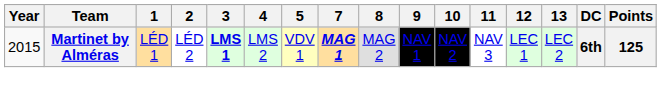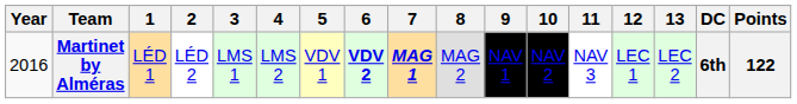 <table class="wikitable" style="text-align:center; font-size:85%">
 <tr>
 <th>Year</th>
 <th>Team</th>
 <th>1</th>
 <th>2</th>
 <th>3</th>
 <th>4</th>
 <th>5</th>
+<th>6</th>
 <th>7</th>
 <th>8</th>
 <th>9</th>
 <th>10</th>
 <th>11</th>
 <th>12</th>
 <th>13</th>
 <th>DC</th>
 <th>Points</th>
 </tr>
 <tr>
-<td>2015</td>
+<td>2016</td>
 <th><a href='#'>Martinet by Alméras</a></th>
 <td style="background:#FFDF9F;"><a href='#'>LÉD<br>1</a><br></td>
 <td style="background:#FFFFFF;"><a href='#'>LÉD<br>2</a><br></td>
-<td style="background:#DFFFDF;"><strong><a href='#'>LMS<br>1</a><br></strong></td>
+<td style="background:#DFFFDF;"><a href='#'>LMS<br>1</a><br></td>
 <td style="background:#DFFFDF;"><a href='#'>LMS<br>2</a><br></td>
 <td style="background:#FFFFBF;"><a href='#'>VDV<br>1</a><br></td>
+<td style="background:#DFFFDF;"><strong><a href='#'>VDV<br>2</a></strong><br></td>
 <td style="background:#FFDF9F;"><strong><em><a href='#'>MAG<br>1</a></em><br></strong></td>
 <td style="background:#DFDFDF;"><a href='#'>MAG<br>2</a><br></td>
 <td style="background:#000000;color:white"><a href='#'><span>NAV<br>1</span></a><br></td>
 <td style="background:#000000;color:white"><a href='#'><span>NAV<br>2</span></a><br></td>
 <td style="background:#FFFFFF;"><a href='#'>NAV<br>3</a><br></td>
 <td style="background:#DFFFDF;"><a href='#'>LEC<br>1</a><br></td>
 <td style="background:#DFFFDF;"><a href='#'>LEC<br>2</a><br></td>
 <th>6th</th>
-<th>125</th>
+<th>122</th>
 </tr>
 </table>
